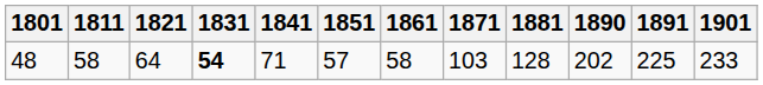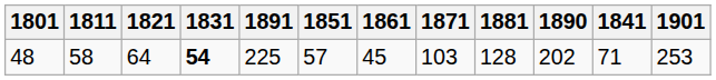 <table class="wikitable">
 <tr>
 <th>1801</th>
 <th>1811</th>
 <th>1821</th>
 <th>1831</th>
-<th>1841</th>
+<th>1891</th>
 <th>1851</th>
 <th>1861</th>
 <th>1871</th>
 <th>1881</th>
 <th>1890</th>
-<th>1891</th>
+<th>1841</th>
 <th>1901</th>
 </tr>
 <tr>
 <td>48</td>
 <td>58</td>
 <td>64</td>
 <td><strong>54</strong></td>
-<td>71</td>
+<td>225</td>
 <td>57</td>
-<td>58</td>
+<td>45</td>
 <td>103</td>
 <td>128</td>
 <td>202</td>
-<td>225</td>
-<td>233</td>
+<td>71</td>
+<td>253</td>
 </tr>
 </table>
